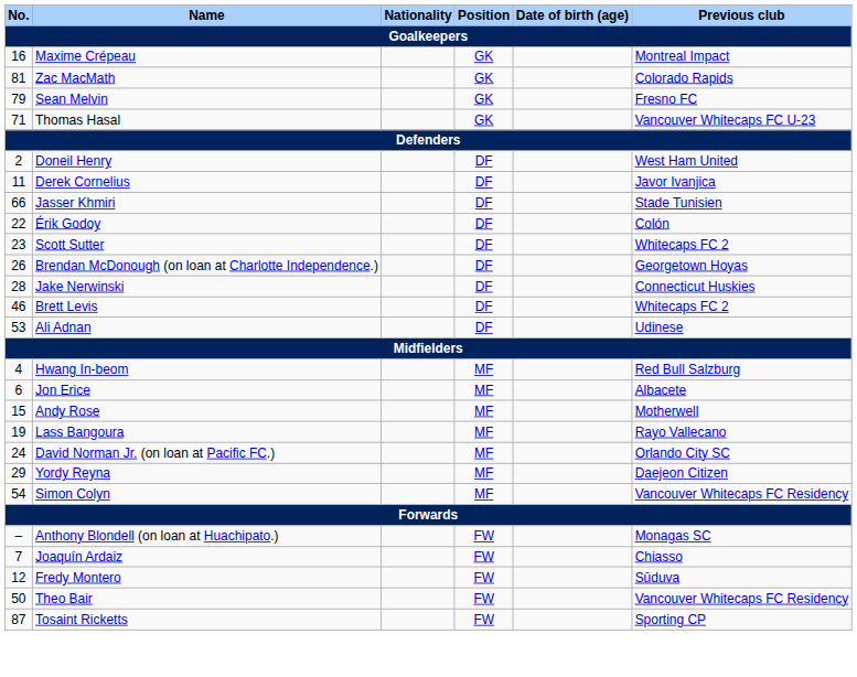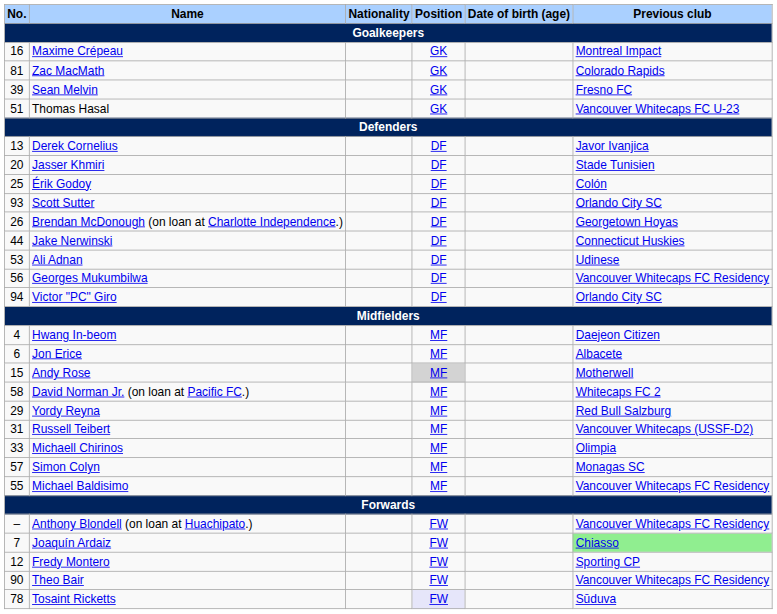 <table class="wikitable"  style="text-align:left; font-size:90%;">
 <tr>
 <th style="background:#AAD0FF; color:black; text-align:center;">No.</th>
 <th style="background:#AAD0FF; color:black; text-align:center;">Name</th>
 <th style="background:#AAD0FF; color:black; text-align:center;">Nationality</th>
 <th style="background:#AAD0FF; color:black; text-align:center;">Position</th>
 <th style="background:#AAD0FF; color:black; text-align:center;">Date of birth (age)</th>
 <th style="background:#AAD0FF; color:black; text-align:center;">Previous club</th>
 </tr>
 <tr>
 <th colspan="6"  style="background:#00235D; color:white; text-align:center;">Goalkeepers</th>
 </tr>
 <tr>
 <td style="text-align: center;">16</td>
 <td><a href='#'>Maxime Crépeau</a></td>
 <td style="text-align: center;"></td>
 <td style="text-align: center;"><a href='#'>GK</a></td>
 <td></td>
 <td> <a href='#'>Montreal Impact</a></td>
 </tr>
 <tr>
 <td style="text-align: center;">81</td>
 <td><a href='#'>Zac MacMath</a></td>
 <td style="text-align: center;"></td>
 <td style="text-align: center;"><a href='#'>GK</a></td>
 <td></td>
 <td> <a href='#'>Colorado Rapids</a></td>
 </tr>
 <tr>
-<td style="text-align: center;">79</td>
+<td style="text-align: center;">39</td>
 <td><a href='#'>Sean Melvin</a></td>
 <td style="text-align: center;"></td>
 <td style="text-align: center;"><a href='#'>GK</a></td>
 <td></td>
 <td> <a href='#'>Fresno FC</a></td>
 </tr>
 <tr>
-<td style="text-align: center;">71</td>
+<td style="text-align: center;">51</td>
 <td>Thomas Hasal</td>
 <td style="text-align: center;"></td>
 <td style="text-align: center;"><a href='#'>GK</a></td>
 <td></td>
 <td> <a href='#'>Vancouver Whitecaps FC U-23</a></td>
 </tr>
 <tr>
 <th colspan="6"  style="background:#00235D; color:white; text-align:center;">Defenders</th>
 </tr>
 <tr>
-<td style="text-align: center;">2</td>
-<td><a href='#'>Doneil Henry</a></td>
-<td style="text-align: center;"></td>
-<td style="text-align: center;"><a href='#'>DF</a></td>
-<td></td>
-<td> <a href='#'>West Ham United</a></td>
-</tr>
-<tr>
-<td style="text-align:center;">11</td>
+<td style="text-align:center;">13</td>
 <td><a href='#'>Derek Cornelius</a></td>
 <td style="text-align:center;"></td>
 <td style="text-align:center;"><a href='#'>DF</a></td>
 <td></td>
 <td> <a href='#'>Javor Ivanjica</a></td>
 </tr>
 <tr>
-<td style="text-align: center;">66</td>
+<td style="text-align: center;">20</td>
 <td><a href='#'>Jasser Khmiri</a></td>
 <td style="text-align: center;"></td>
 <td style="text-align: center;"><a href='#'>DF</a></td>
 <td></td>
 <td> <a href='#'>Stade Tunisien</a></td>
 </tr>
 <tr>
-<td style="text-align:center;">22</td>
+<td style="text-align:center;">25</td>
 <td><a href='#'>Érik Godoy</a></td>
 <td style="text-align:center;"></td>
 <td style="text-align:center;"><a href='#'>DF</a></td>
 <td></td>
 <td> <a href='#'>Colón</a></td>
 </tr>
 <tr>
-<td style="text-align:center;">23</td>
+<td style="text-align:center;">93</td>
 <td><a href='#'>Scott Sutter</a></td>
 <td style="text-align:center;"></td>
 <td style="text-align:center;"><a href='#'>DF</a></td>
 <td></td>
-<td> <a href='#'>Whitecaps FC 2</a></td>
+<td> <a href='#'>Orlando City SC</a></td>
 </tr>
 <tr>
 <td style="text-align: center;">26</td>
 <td><a href='#'>Brendan McDonough</a> (on loan at <a href='#'>Charlotte Independence</a>.)</td>
 <td style="text-align: center;"></td>
 <td style="text-align: center;"><a href='#'>DF</a></td>
 <td></td>
 <td> <a href='#'>Georgetown Hoyas</a></td>
 </tr>
 <tr>
-<td style="text-align: center;">28</td>
+<td style="text-align: center;">44</td>
 <td><a href='#'>Jake Nerwinski</a></td>
 <td style="text-align: center;"></td>
 <td style="text-align: center;"><a href='#'>DF</a></td>
 <td></td>
 <td> <a href='#'>Connecticut Huskies</a></td>
-</tr>
-<tr>
-<td style="text-align: center;">46</td>
-<td><a href='#'>Brett Levis</a></td>
-<td style="text-align: center;"></td>
-<td style="text-align: center;"><a href='#'>DF</a></td>
-<td></td>
-<td> <a href='#'>Whitecaps FC 2</a></td>
 </tr>
 <tr>
 <td style="text-align:center;">53</td>
 <td><a href='#'>Ali Adnan</a></td>
 <td style="text-align:center;"></td>
 <td style="text-align:center;"><a href='#'>DF</a></td>
 <td></td>
 <td> <a href='#'>Udinese</a></td>
 </tr>
 <tr>
+<td style="text-align: center;">56</td>
+<td><a href='#'>Georges Mukumbilwa</a></td>
+<td style="text-align: center;"></td>
+<td style="text-align: center;"><a href='#'>DF</a></td>
+<td></td>
+<td> <a href='#'>Vancouver Whitecaps FC Residency</a></td>
+</tr>
+<tr>
+<td style="text-align:center;">94</td>
+<td><a href='#'>Victor "PC" Giro</a></td>
+<td style="text-align:center;"></td>
+<td style="text-align:center;"><a href='#'>DF</a></td>
+<td></td>
+<td> <a href='#'>Orlando City SC</a></td>
+</tr>
+<tr>
 <th colspan="6"  style="background:#00235D; color:white; text-align:center;">Midfielders</th>
 </tr>
 <tr>
 <td style="text-align: center;">4</td>
 <td><a href='#'>Hwang In-beom</a></td>
 <td style="text-align: center;"></td>
 <td style="text-align:center;"><a href='#'>MF</a></td>
 <td></td>
-<td> <a href='#'>Red Bull Salzburg</a></td>
+<td> <a href='#'>Daejeon Citizen</a></td>
 </tr>
 <tr>
 <td style="text-align: center;">6</td>
 <td><a href='#'>Jon Erice</a></td>
 <td style="text-align: center;"></td>
 <td style="text-align:center;"><a href='#'>MF</a></td>
 <td></td>
 <td> <a href='#'>Albacete</a></td>
 </tr>
 <tr>
 <td style="text-align: center;">15</td>
 <td><a href='#'>Andy Rose</a></td>
 <td style="text-align: center;"></td>
-<td style="text-align: center;"><a href='#'>MF</a></td>
+<td style="background: lightgrey; text-align: center;"><a href='#'>MF</a></td>
 <td></td>
 <td> <a href='#'>Motherwell</a></td>
 </tr>
 <tr>
-<td style="text-align: center;">19</td>
-<td><a href='#'>Lass Bangoura</a></td>
-<td style="text-align: center;"></td>
-<td style="text-align: center;"><a href='#'>MF</a></td>
-<td></td>
-<td> <a href='#'>Rayo Vallecano</a></td>
-</tr>
-<tr>
-<td style="text-align: center;">24</td>
+<td style="text-align: center;">58</td>
 <td><a href='#'>David Norman Jr.</a> (on loan at <a href='#'>Pacific FC</a>.)</td>
 <td style="text-align: center;"></td>
 <td style="text-align:center;"><a href='#'>MF</a></td>
 <td></td>
-<td> <a href='#'>Orlando City SC</a></td>
+<td> <a href='#'>Whitecaps FC 2</a></td>
 </tr>
 <tr>
 <td style="text-align: center;">29</td>
 <td><a href='#'>Yordy Reyna</a></td>
 <td style="text-align: center;"></td>
 <td style="text-align:center;"><a href='#'>MF</a></td>
 <td></td>
-<td> <a href='#'>Daejeon Citizen</a></td>
+<td> <a href='#'>Red Bull Salzburg</a></td>
 </tr>
 <tr>
-<td style="text-align: center;">54</td>
+<td style="text-align: center;">31</td>
+<td><a href='#'>Russell Teibert</a></td>
+<td style="text-align: center;"></td>
+<td style="text-align:center;"><a href='#'>MF</a></td>
+<td></td>
+<td> <a href='#'>Vancouver Whitecaps (USSF-D2)</a></td>
+</tr>
+<tr>
+<td style="text-align: center;">33</td>
+<td><a href='#'>Michaell Chirinos</a></td>
+<td style="text-align: center;"></td>
+<td style="text-align:center;"><a href='#'>MF</a></td>
+<td></td>
+<td> <a href='#'>Olimpia</a></td>
+</tr>
+<tr>
+<td style="text-align: center;">57</td>
 <td><a href='#'>Simon Colyn</a></td>
+<td style="text-align: center;"></td>
+<td style="text-align: center;"><a href='#'>MF</a></td>
+<td></td>
+<td> <a href='#'>Monagas SC</a></td>
+</tr>
+<tr>
+<td style="text-align: center;">55</td>
+<td><a href='#'>Michael Baldisimo</a></td>
 <td style="text-align: center;"></td>
 <td style="text-align: center;"><a href='#'>MF</a></td>
 <td></td>
 <td> <a href='#'>Vancouver Whitecaps FC Residency</a></td>
 </tr>
 <tr>
 <th colspan="6"  style="background:#00235D; color:white; text-align:center;">Forwards</th>
 </tr>
 <tr>
 <td style="text-align: center;">–</td>
 <td><a href='#'>Anthony Blondell</a> (on loan at <a href='#'>Huachipato</a>.)</td>
 <td style="text-align: center;"></td>
 <td style="text-align: center;"><a href='#'>FW</a></td>
 <td></td>
-<td> <a href='#'>Monagas SC</a></td>
+<td> <a href='#'>Vancouver Whitecaps FC Residency</a></td>
 </tr>
 <tr>
 <td style="text-align: center;">7</td>
 <td><a href='#'>Joaquín Ardaiz</a></td>
 <td style="text-align: center;"></td>
 <td style="text-align: center;"><a href='#'>FW</a></td>
 <td></td>
-<td> <a href='#'>Chiasso</a></td>
+<td style="background: lightgreen;"> <a href='#'>Chiasso</a></td>
 </tr>
 <tr>
 <td style="text-align: center;">12</td>
 <td><a href='#'>Fredy Montero</a></td>
 <td style="text-align: center;"></td>
 <td style="text-align: center;"><a href='#'>FW</a></td>
 <td></td>
-<td> <a href='#'>Sūduva</a></td>
+<td> <a href='#'>Sporting CP</a></td>
 </tr>
 <tr>
-<td style="text-align: center;">50</td>
+<td style="text-align: center;">90</td>
 <td><a href='#'>Theo Bair</a></td>
 <td style="text-align: center;"></td>
 <td style="text-align: center;"><a href='#'>FW</a></td>
 <td></td>
 <td> <a href='#'>Vancouver Whitecaps FC Residency</a></td>
 </tr>
 <tr>
-<td style="text-align: center;">87</td>
+<td style="text-align: center;">78</td>
 <td><a href='#'>Tosaint Ricketts</a></td>
 <td style="text-align: center;"></td>
-<td style="text-align: center;"><a href='#'>FW</a></td>
+<td style="background: lavender; text-align: center;"><a href='#'>FW</a></td>
 <td></td>
-<td> <a href='#'>Sporting CP</a></td>
+<td> <a href='#'>Sūduva</a></td>
 </tr>
 </table>
